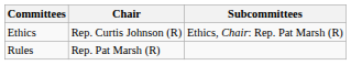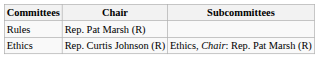 <table class="wikitable">
 <tr>
 <th>Committees</th>
 <th>Chair</th>
 <th>Subcommittees</th>
 </tr>
 <tr>
+<td>Rules</td>
+<td>Rep. Pat Marsh (R)</td>
+<td></td>
+</tr>
+<tr>
 <td>Ethics</td>
 <td>Rep. Curtis Johnson (R)</td>
 <td>Ethics, <em>Chair</em>: Rep. Pat Marsh (R)</td>
 </tr>
-<tr>
-<td>Rules</td>
-<td>Rep. Pat Marsh (R)</td>
-<td></td>
-</tr>
 </table>
